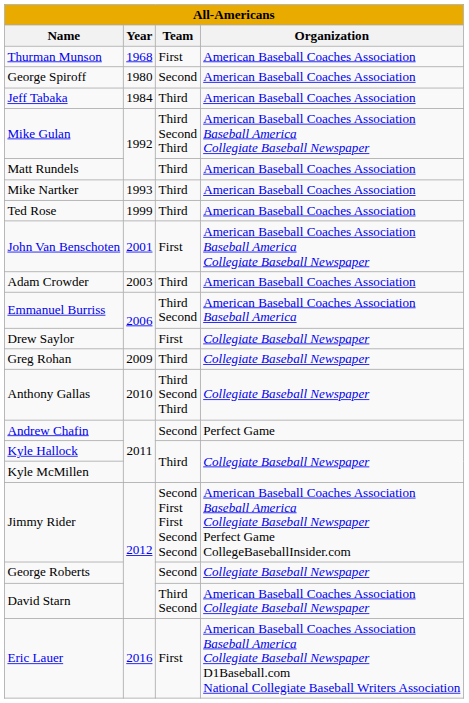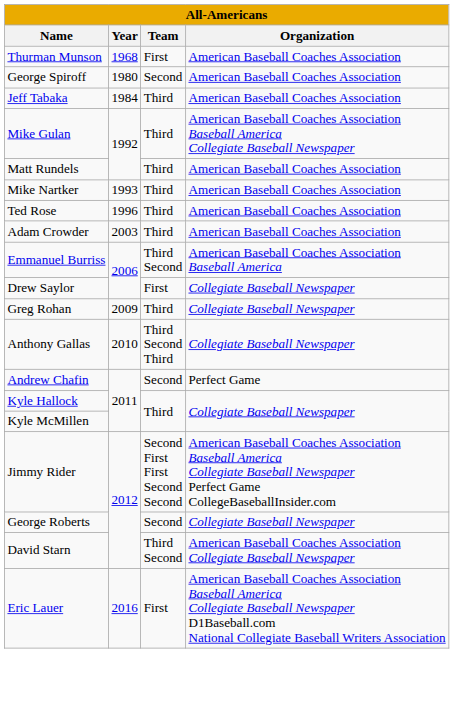 <table class="wikitable">
 <tr>
 <th colspan=4 style="background:#eaab00;">All-Americans</th>
 </tr>
 <tr>
 <th>Name</th>
 <th>Year</th>
 <th>Team</th>
 <th>Organization</th>
 </tr>
 <tr>
 <td><a href='#'>Thurman Munson</a></td>
 <td align=center><a href='#'>1968</a></td>
 <td>First</td>
 <td><a href='#'>American Baseball Coaches Association</a></td>
 </tr>
 <tr>
 <td>George Spiroff</td>
 <td align=center>1980</td>
 <td>Second</td>
 <td><a href='#'>American Baseball Coaches Association</a></td>
 </tr>
 <tr>
 <td><a href='#'>Jeff Tabaka</a></td>
 <td align=center>1984</td>
 <td>Third</td>
 <td><a href='#'>American Baseball Coaches Association</a></td>
 </tr>
 <tr>
 <td><a href='#'>Mike Gulan</a></td>
 <td rowspan="2" align=center>1992</td>
-<td>Third<br>Second<br>Third</td>
+<td>Third</td>
 <td><a href='#'>American Baseball Coaches Association</a><br><em><a href='#'>Baseball America</a></em><br><em><a href='#'>Collegiate Baseball Newspaper</a></em></td>
 </tr>
 <tr>
 <td>Matt Rundels</td>
 <td>Third</td>
 <td><a href='#'>American Baseball Coaches Association</a></td>
 </tr>
 <tr>
 <td>Mike Nartker</td>
 <td align=center>1993</td>
 <td>Third</td>
 <td><a href='#'>American Baseball Coaches Association</a></td>
 </tr>
 <tr>
 <td>Ted Rose</td>
-<td align=center>1999</td>
+<td align=center>1996</td>
 <td>Third</td>
 <td><a href='#'>American Baseball Coaches Association</a></td>
-</tr>
-<tr>
-<td><a href='#'>John Van Benschoten</a></td>
-<td align=center><a href='#'>2001</a></td>
-<td>First</td>
-<td><a href='#'>American Baseball Coaches Association</a><br><em><a href='#'>Baseball America</a></em><br><em><a href='#'>Collegiate Baseball Newspaper</a></em></td>
 </tr>
 <tr>
 <td>Adam Crowder</td>
 <td align=center>2003</td>
 <td>Third</td>
 <td><a href='#'>American Baseball Coaches Association</a></td>
 </tr>
 <tr>
 <td><a href='#'>Emmanuel Burriss</a></td>
 <td rowspan="2" align=center><a href='#'>2006</a></td>
 <td>Third<br>Second</td>
 <td><a href='#'>American Baseball Coaches Association</a><br><em><a href='#'>Baseball America</a></em></td>
 </tr>
 <tr>
 <td>Drew Saylor</td>
 <td>First</td>
 <td><em><a href='#'>Collegiate Baseball Newspaper</a></em></td>
 </tr>
 <tr>
 <td>Greg Rohan</td>
 <td align=center>2009</td>
 <td>Third</td>
 <td><em><a href='#'>Collegiate Baseball Newspaper</a></em></td>
 </tr>
 <tr>
 <td>Anthony Gallas</td>
 <td align=center>2010</td>
 <td>Third<br>Second<br>Third</td>
 <td><em><a href='#'>Collegiate Baseball Newspaper</a></em></td>
 </tr>
 <tr>
 <td><a href='#'>Andrew Chafin</a></td>
 <td rowspan="3" align=center>2011</td>
 <td>Second</td>
 <td>Perfect Game</td>
 </tr>
 <tr>
 <td><a href='#'>Kyle Hallock</a></td>
 <td rowspan="2">Third</td>
 <td rowspan="2"><em><a href='#'>Collegiate Baseball Newspaper</a></em></td>
 </tr>
 <tr>
 <td>Kyle McMillen</td>
 </tr>
 <tr>
 <td>Jimmy Rider</td>
 <td rowspan="3" align=center><a href='#'>2012</a></td>
 <td>Second<br>First<br>First<br>Second<br>Second</td>
 <td><a href='#'>American Baseball Coaches Association</a><br><em><a href='#'>Baseball America</a></em><br><em><a href='#'>Collegiate Baseball Newspaper</a></em><br>Perfect Game<br>CollegeBaseballInsider.com</td>
 </tr>
 <tr>
 <td>George Roberts</td>
 <td>Second</td>
 <td><em><a href='#'>Collegiate Baseball Newspaper</a></em></td>
 </tr>
 <tr>
 <td>David Starn</td>
 <td>Third<br>Second</td>
 <td><a href='#'>American Baseball Coaches Association</a><br><em><a href='#'>Collegiate Baseball Newspaper</a></em></td>
 </tr>
 <tr>
 <td><a href='#'>Eric Lauer</a></td>
 <td align=center><a href='#'>2016</a></td>
 <td>First</td>
 <td><a href='#'>American Baseball Coaches Association</a><br><em><a href='#'>Baseball America</a></em><br><em><a href='#'>Collegiate Baseball Newspaper</a></em><br>D1Baseball.com<br><a href='#'>National Collegiate Baseball Writers Association</a></td>
 </tr>
 </table>
